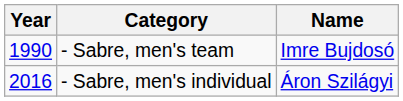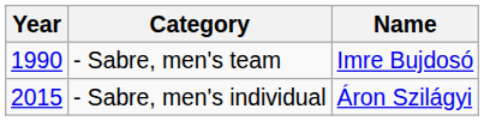 <table class="wikitable sortable" center; style="font-size:95%;">
 <tr>
 <th>Year</th>
 <th>Category</th>
 <th>Name</th>
 </tr>
 <tr>
 <td><a href='#'>1990</a></td>
 <td>- Sabre, men's team</td>
 <td><a href='#'>Imre Bujdosó</a></td>
 </tr>
 <tr>
-<td><a href='#'>2016</a></td>
+<td><a href='#'>2015</a></td>
 <td>- Sabre, men's individual</td>
 <td><a href='#'>Áron Szilágyi</a></td>
 </tr>
 </table>
